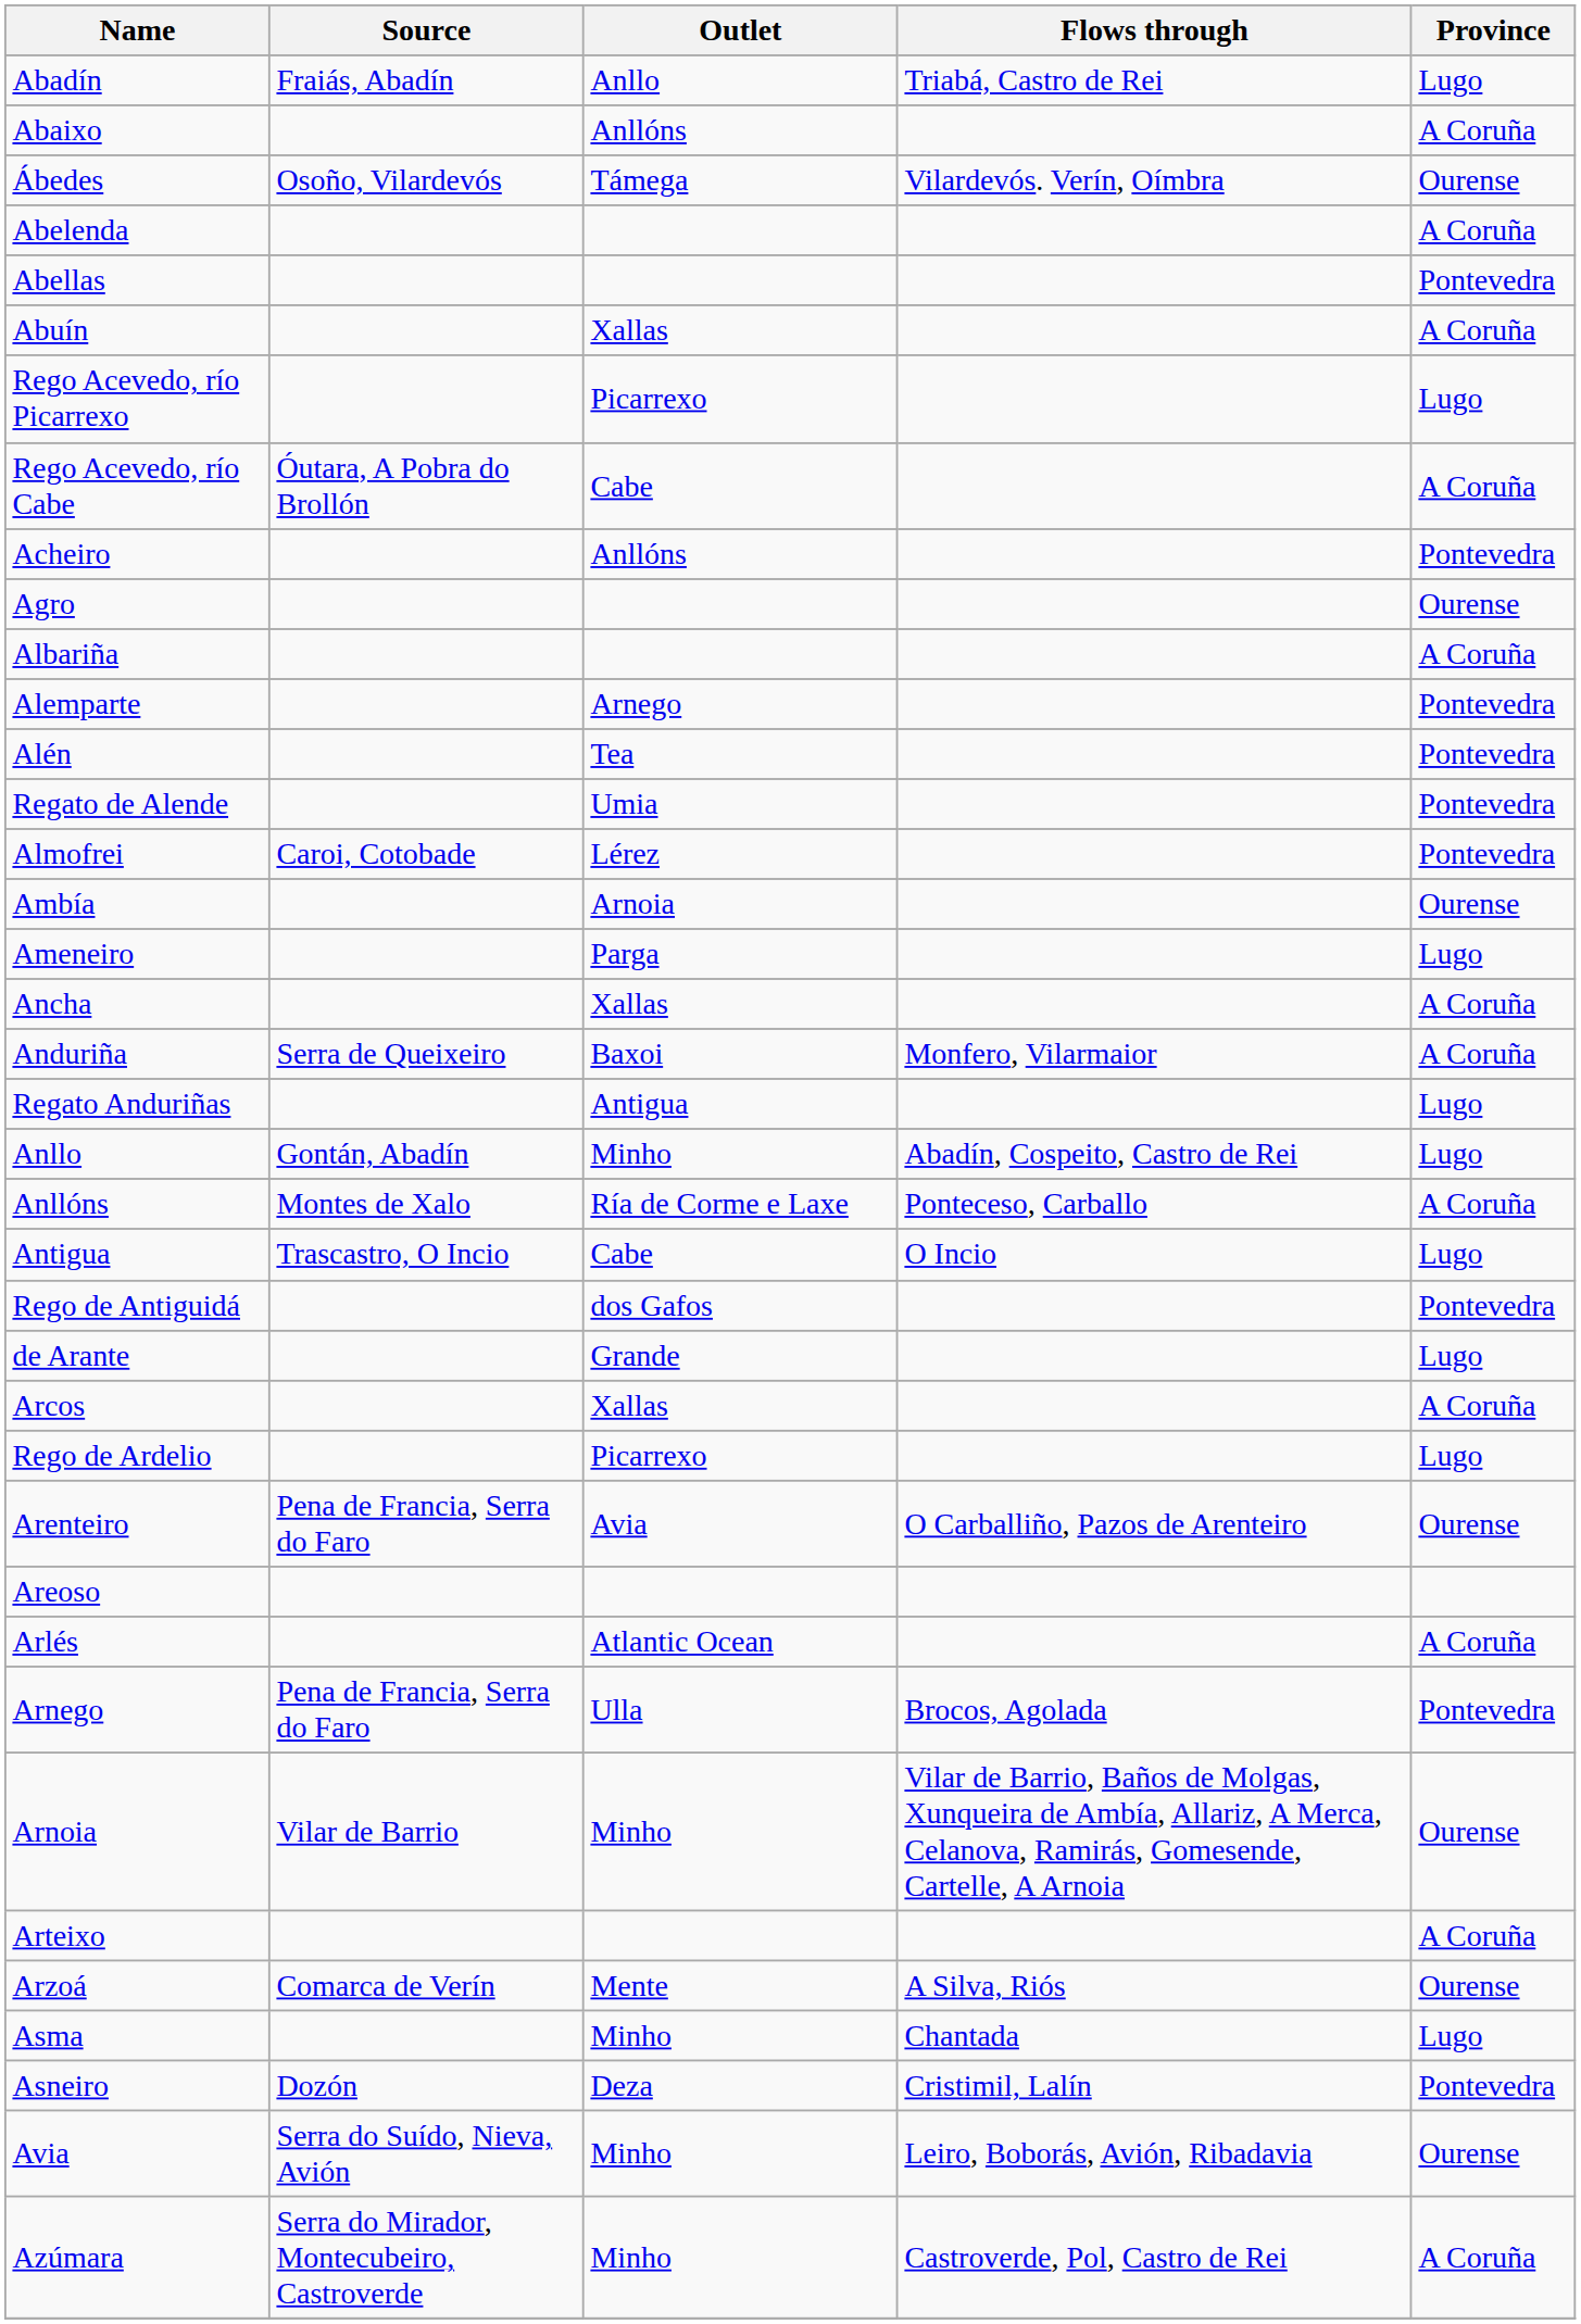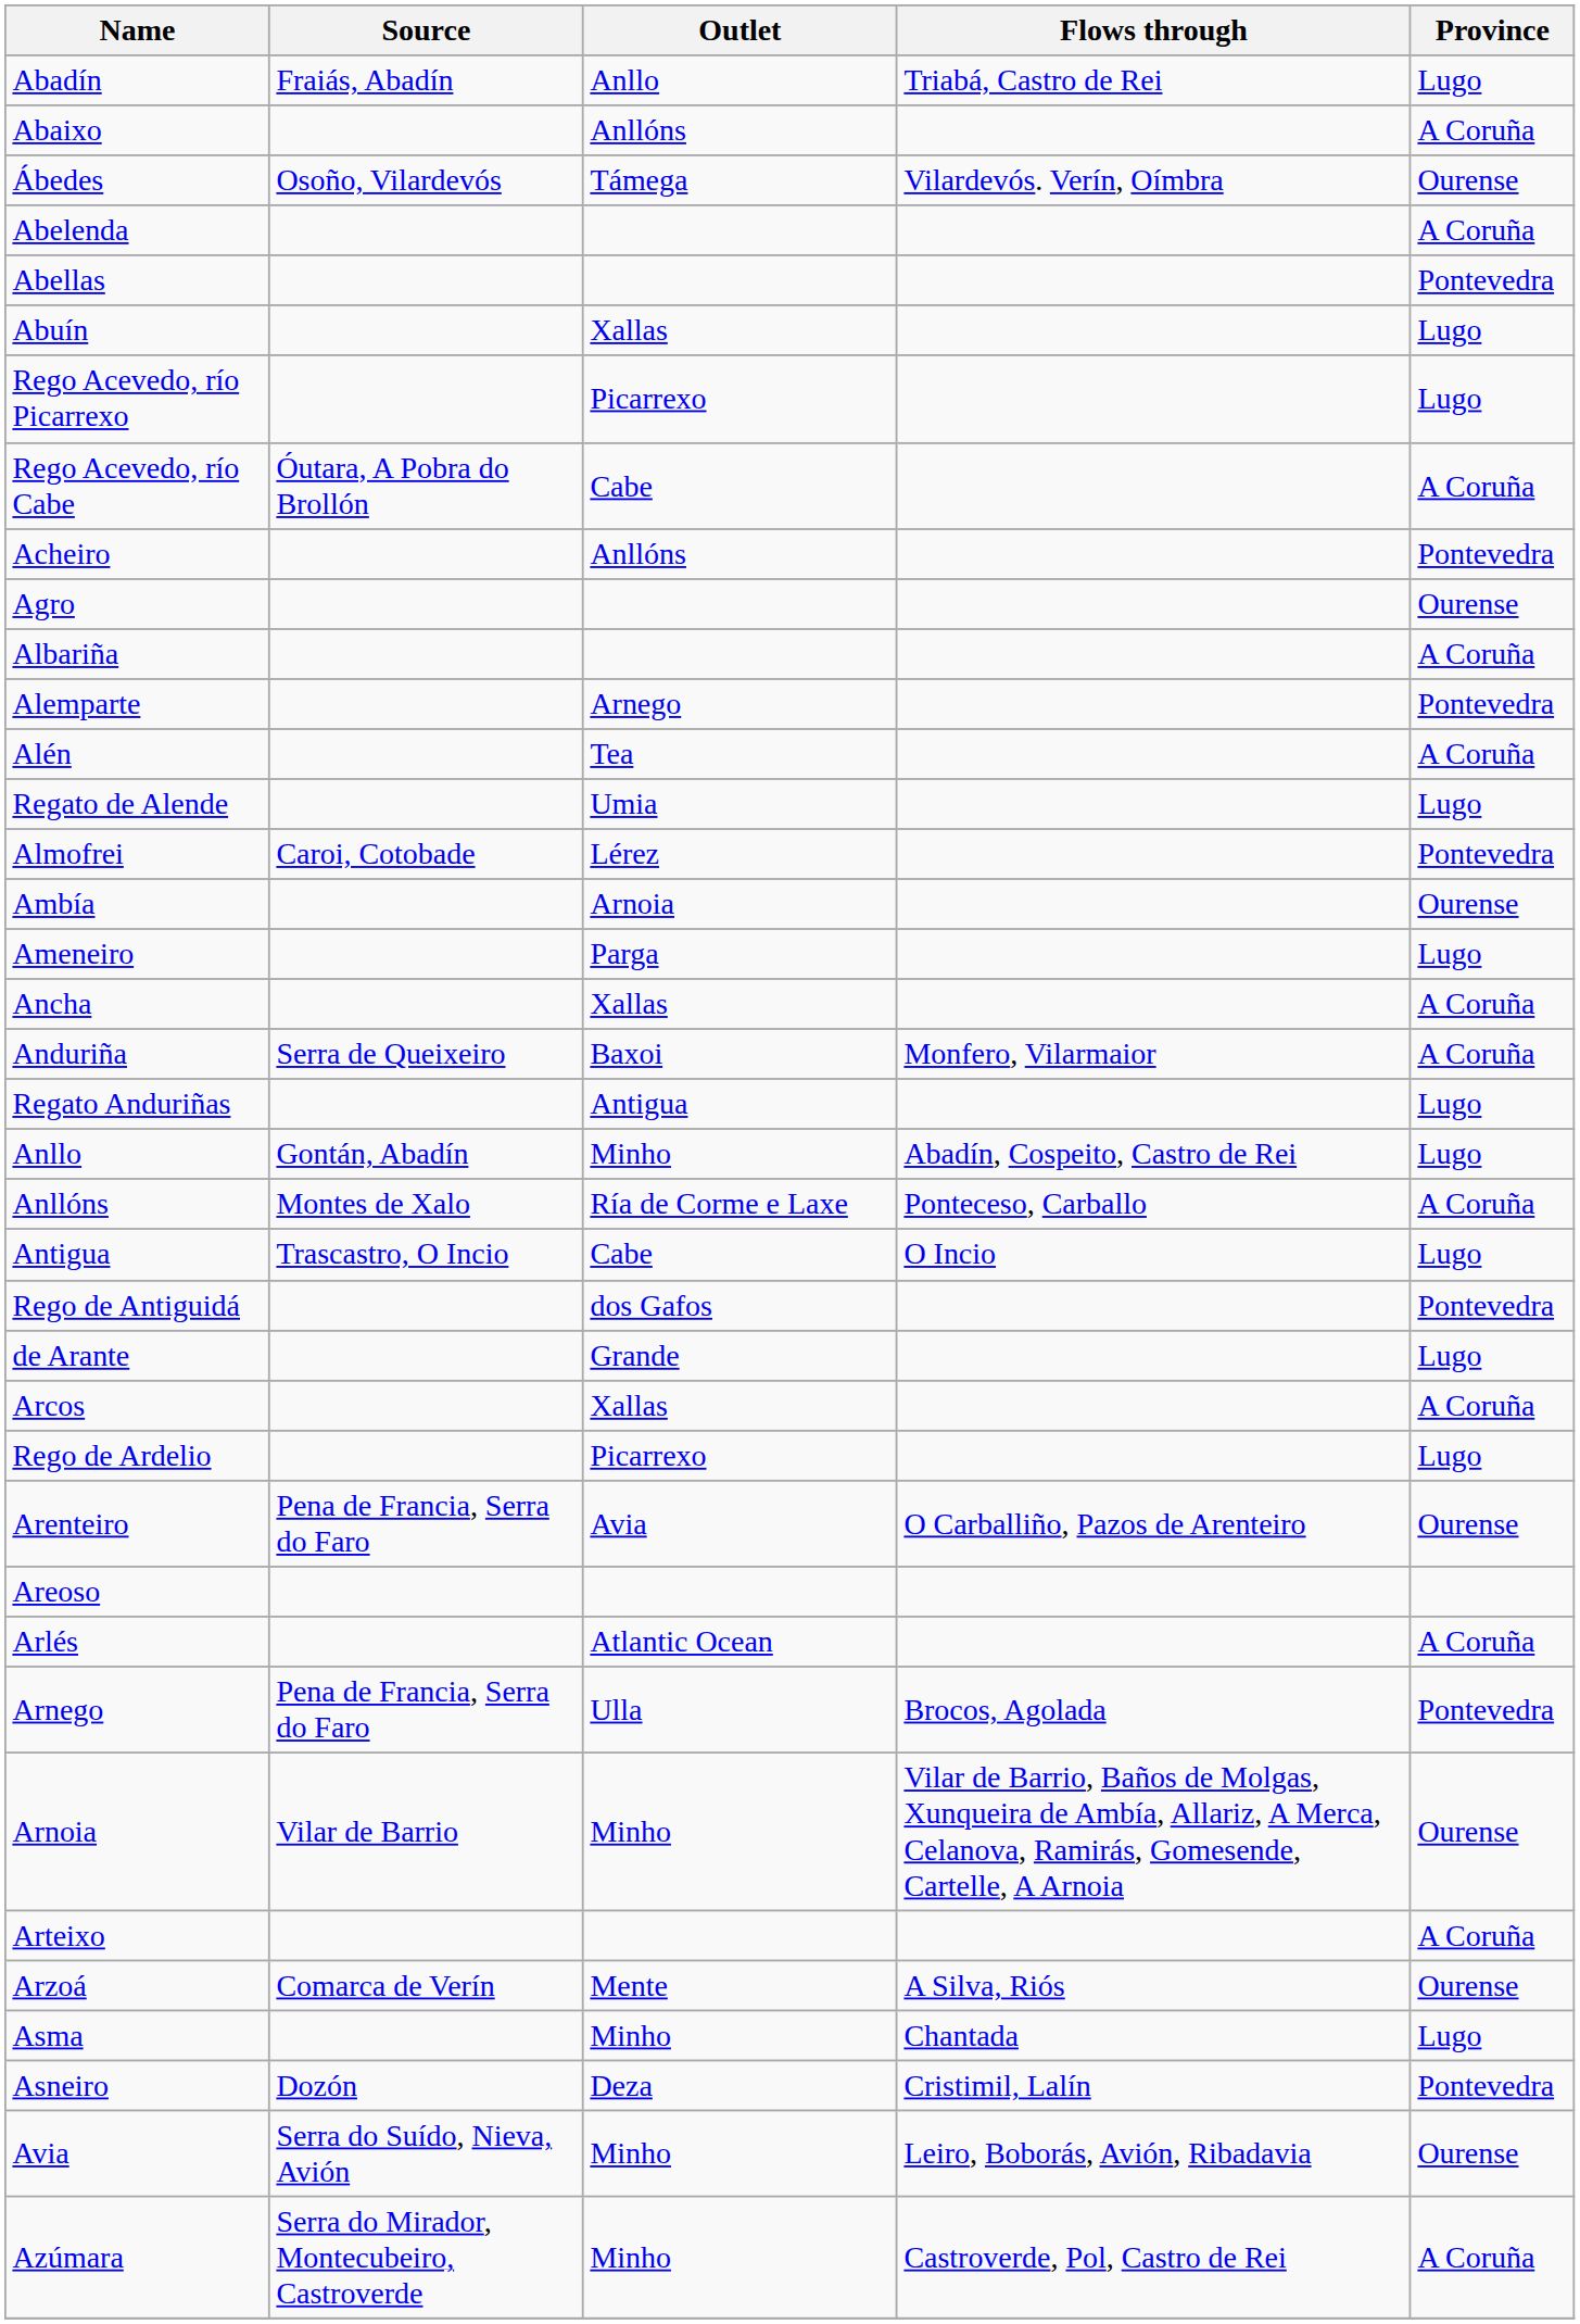 <table class="wikitable sortable" style="font-size:95%;">
 <tr>
 <th width="125">Name</th>
 <th width="150">Source</th>
 <th width="150">Outlet</th>
 <th width="250">Flows through</th>
 <th width="75">Province</th>
 </tr>
 <tr>
 <td><a href='#'>Abadín</a></td>
 <td><a href='#'>Fraiás, Abadín</a></td>
 <td><a href='#'>Anllo</a></td>
 <td><a href='#'>Triabá, Castro de Rei</a></td>
 <td><a href='#'>Lugo</a></td>
 </tr>
 <tr>
 <td><a href='#'>Abaixo</a></td>
 <td></td>
 <td><a href='#'>Anllóns</a></td>
 <td></td>
 <td><a href='#'>A Coruña</a></td>
 </tr>
 <tr>
 <td><a href='#'>Ábedes</a></td>
 <td><a href='#'>Osoño, Vilardevós</a></td>
 <td><a href='#'>Támega</a></td>
 <td><a href='#'>Vilardevós</a>. <a href='#'>Verín</a>, <a href='#'>Oímbra</a></td>
 <td><a href='#'>Ourense</a></td>
 </tr>
 <tr>
 <td><a href='#'>Abelenda</a></td>
 <td></td>
 <td></td>
 <td></td>
 <td><a href='#'>A Coruña</a></td>
 </tr>
 <tr>
 <td><a href='#'>Abellas</a></td>
 <td></td>
 <td></td>
 <td></td>
 <td><a href='#'>Pontevedra</a></td>
 </tr>
 <tr>
 <td><a href='#'>Abuín</a></td>
 <td></td>
 <td><a href='#'>Xallas</a></td>
 <td></td>
-<td><a href='#'>A Coruña</a></td>
+<td><a href='#'>Lugo</a></td>
 </tr>
 <tr>
 <td><a href='#'>Rego Acevedo, río Picarrexo</a></td>
 <td></td>
 <td><a href='#'>Picarrexo</a></td>
 <td></td>
 <td><a href='#'>Lugo</a></td>
 </tr>
 <tr>
 <td><a href='#'>Rego Acevedo, río Cabe</a></td>
 <td><a href='#'>Óutara, A Pobra do Brollón</a></td>
 <td><a href='#'>Cabe</a></td>
 <td></td>
 <td><a href='#'>A Coruña</a></td>
 </tr>
 <tr>
 <td><a href='#'>Acheiro</a></td>
 <td></td>
 <td><a href='#'>Anllóns</a></td>
 <td></td>
 <td><a href='#'>Pontevedra</a></td>
 </tr>
 <tr>
 <td><a href='#'>Agro</a></td>
 <td></td>
 <td></td>
 <td></td>
 <td><a href='#'>Ourense</a></td>
 </tr>
 <tr>
 <td><a href='#'>Albariña</a></td>
 <td></td>
 <td></td>
 <td></td>
 <td><a href='#'>A Coruña</a></td>
 </tr>
 <tr>
 <td><a href='#'>Alemparte</a></td>
 <td></td>
 <td><a href='#'>Arnego</a></td>
 <td></td>
 <td><a href='#'>Pontevedra</a></td>
 </tr>
 <tr>
 <td><a href='#'>Alén</a></td>
 <td></td>
 <td><a href='#'>Tea</a></td>
 <td></td>
-<td><a href='#'>Pontevedra</a></td>
+<td><a href='#'>A Coruña</a></td>
 </tr>
 <tr>
 <td><a href='#'>Regato de Alende</a></td>
 <td></td>
 <td><a href='#'>Umia</a></td>
 <td></td>
-<td><a href='#'>Pontevedra</a></td>
+<td><a href='#'>Lugo</a></td>
 </tr>
 <tr>
 <td><a href='#'>Almofrei</a></td>
 <td><a href='#'>Caroi, Cotobade</a></td>
 <td><a href='#'>Lérez</a></td>
 <td></td>
 <td><a href='#'>Pontevedra</a></td>
 </tr>
 <tr>
 <td><a href='#'>Ambía</a></td>
 <td></td>
 <td><a href='#'>Arnoia</a></td>
 <td></td>
 <td><a href='#'>Ourense</a></td>
 </tr>
 <tr>
 <td><a href='#'>Ameneiro</a></td>
 <td></td>
 <td><a href='#'>Parga</a></td>
 <td></td>
 <td><a href='#'>Lugo</a></td>
 </tr>
 <tr>
 <td><a href='#'>Ancha</a></td>
 <td></td>
 <td><a href='#'>Xallas</a></td>
 <td></td>
 <td><a href='#'>A Coruña</a></td>
 </tr>
 <tr>
 <td><a href='#'>Anduriña</a></td>
 <td><a href='#'>Serra de Queixeiro</a></td>
 <td><a href='#'>Baxoi</a></td>
 <td><a href='#'>Monfero</a>, <a href='#'>Vilarmaior</a></td>
 <td><a href='#'>A Coruña</a></td>
 </tr>
 <tr>
 <td><a href='#'>Regato Anduriñas</a></td>
 <td></td>
 <td><a href='#'>Antigua</a></td>
 <td></td>
 <td><a href='#'>Lugo</a></td>
 </tr>
 <tr>
 <td><a href='#'>Anllo</a></td>
 <td><a href='#'>Gontán, Abadín</a></td>
 <td><a href='#'>Minho</a></td>
 <td><a href='#'>Abadín</a>, <a href='#'>Cospeito</a>, <a href='#'>Castro de Rei</a></td>
 <td><a href='#'>Lugo</a></td>
 </tr>
 <tr>
 <td><a href='#'>Anllóns</a></td>
 <td><a href='#'>Montes de Xalo</a></td>
 <td><a href='#'>Ría de Corme e Laxe</a></td>
 <td><a href='#'>Ponteceso</a>, <a href='#'>Carballo</a></td>
 <td><a href='#'>A Coruña</a></td>
 </tr>
 <tr>
 <td><a href='#'>Antigua</a></td>
 <td><a href='#'>Trascastro, O Incio</a></td>
 <td><a href='#'>Cabe</a></td>
 <td><a href='#'>O Incio</a></td>
 <td><a href='#'>Lugo</a></td>
 </tr>
 <tr>
 <td><a href='#'>Rego de Antiguidá</a></td>
 <td></td>
 <td><a href='#'>dos Gafos</a></td>
 <td></td>
 <td><a href='#'>Pontevedra</a></td>
 </tr>
 <tr>
 <td><a href='#'>de Arante</a></td>
 <td></td>
 <td><a href='#'>Grande</a></td>
 <td></td>
 <td><a href='#'>Lugo</a></td>
 </tr>
 <tr>
 <td><a href='#'>Arcos</a></td>
 <td></td>
 <td><a href='#'>Xallas</a></td>
 <td></td>
 <td><a href='#'>A Coruña</a></td>
 </tr>
 <tr>
 <td><a href='#'>Rego de Ardelio</a></td>
 <td></td>
 <td><a href='#'>Picarrexo</a></td>
 <td></td>
 <td><a href='#'>Lugo</a></td>
 </tr>
 <tr>
 <td><a href='#'>Arenteiro</a></td>
 <td><a href='#'>Pena de Francia</a>, <a href='#'>Serra do Faro</a></td>
 <td><a href='#'>Avia</a></td>
 <td><a href='#'>O Carballiño</a>, <a href='#'>Pazos de Arenteiro</a></td>
 <td><a href='#'>Ourense</a></td>
 </tr>
 <tr>
 <td><a href='#'>Areoso</a></td>
 <td></td>
 <td></td>
 <td></td>
 <td></td>
 </tr>
 <tr>
 <td><a href='#'>Arlés</a></td>
 <td></td>
 <td><a href='#'>Atlantic Ocean</a></td>
 <td></td>
 <td><a href='#'>A Coruña</a></td>
 </tr>
 <tr>
 <td><a href='#'>Arnego</a></td>
 <td><a href='#'>Pena de Francia</a>, <a href='#'>Serra do Faro</a></td>
 <td><a href='#'>Ulla</a></td>
 <td><a href='#'>Brocos, Agolada</a></td>
 <td><a href='#'>Pontevedra</a></td>
 </tr>
 <tr>
 <td><a href='#'>Arnoia</a></td>
 <td><a href='#'>Vilar de Barrio</a></td>
 <td><a href='#'>Minho</a></td>
 <td><a href='#'>Vilar de Barrio</a>, <a href='#'>Baños de Molgas</a>, <a href='#'>Xunqueira de Ambía</a>, <a href='#'>Allariz</a>, <a href='#'>A Merca</a>, <a href='#'>Celanova</a>, <a href='#'>Ramirás</a>, <a href='#'>Gomesende</a>, <a href='#'>Cartelle</a>, <a href='#'>A Arnoia</a></td>
 <td><a href='#'>Ourense</a></td>
 </tr>
 <tr>
 <td><a href='#'>Arteixo</a></td>
 <td></td>
 <td></td>
 <td></td>
 <td><a href='#'>A Coruña</a></td>
 </tr>
 <tr>
 <td><a href='#'>Arzoá</a></td>
 <td><a href='#'>Comarca de Verín</a></td>
 <td><a href='#'>Mente</a></td>
 <td><a href='#'>A Silva, Riós</a></td>
 <td><a href='#'>Ourense</a></td>
 </tr>
 <tr>
 <td><a href='#'>Asma</a></td>
 <td></td>
 <td><a href='#'>Minho</a></td>
 <td><a href='#'>Chantada</a></td>
 <td><a href='#'>Lugo</a></td>
 </tr>
 <tr>
 <td><a href='#'>Asneiro</a></td>
 <td><a href='#'>Dozón</a></td>
 <td><a href='#'>Deza</a></td>
 <td><a href='#'>Cristimil, Lalín</a></td>
 <td><a href='#'>Pontevedra</a></td>
 </tr>
 <tr>
 <td><a href='#'>Avia</a></td>
 <td><a href='#'>Serra do Suído</a>, <a href='#'>Nieva, Avión</a></td>
 <td><a href='#'>Minho</a></td>
 <td><a href='#'>Leiro</a>, <a href='#'>Boborás</a>, <a href='#'>Avión</a>, <a href='#'>Ribadavia</a></td>
 <td><a href='#'>Ourense</a></td>
 </tr>
 <tr>
 <td><a href='#'>Azúmara</a></td>
 <td><a href='#'>Serra do Mirador</a>, <a href='#'>Montecubeiro, Castroverde</a></td>
 <td><a href='#'>Minho</a></td>
 <td><a href='#'>Castroverde</a>, <a href='#'>Pol</a>, <a href='#'>Castro de Rei</a></td>
 <td><a href='#'>A Coruña</a></td>
 </tr>
 <tr>
 </tr>
 </table>
